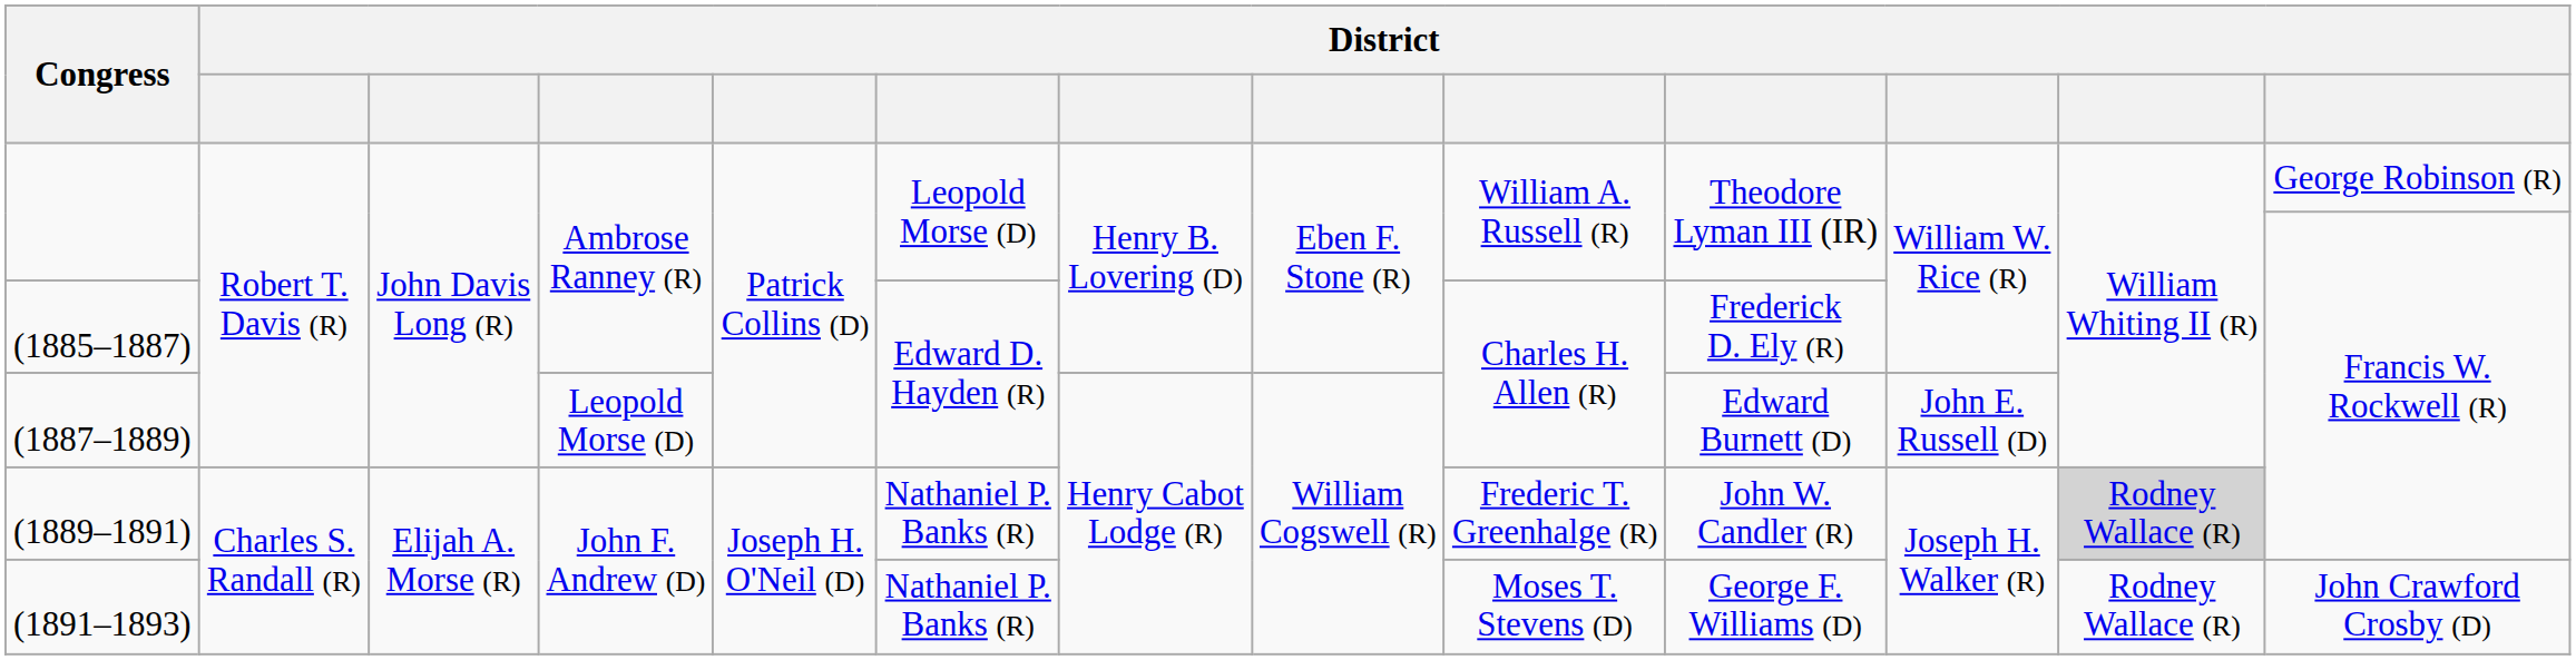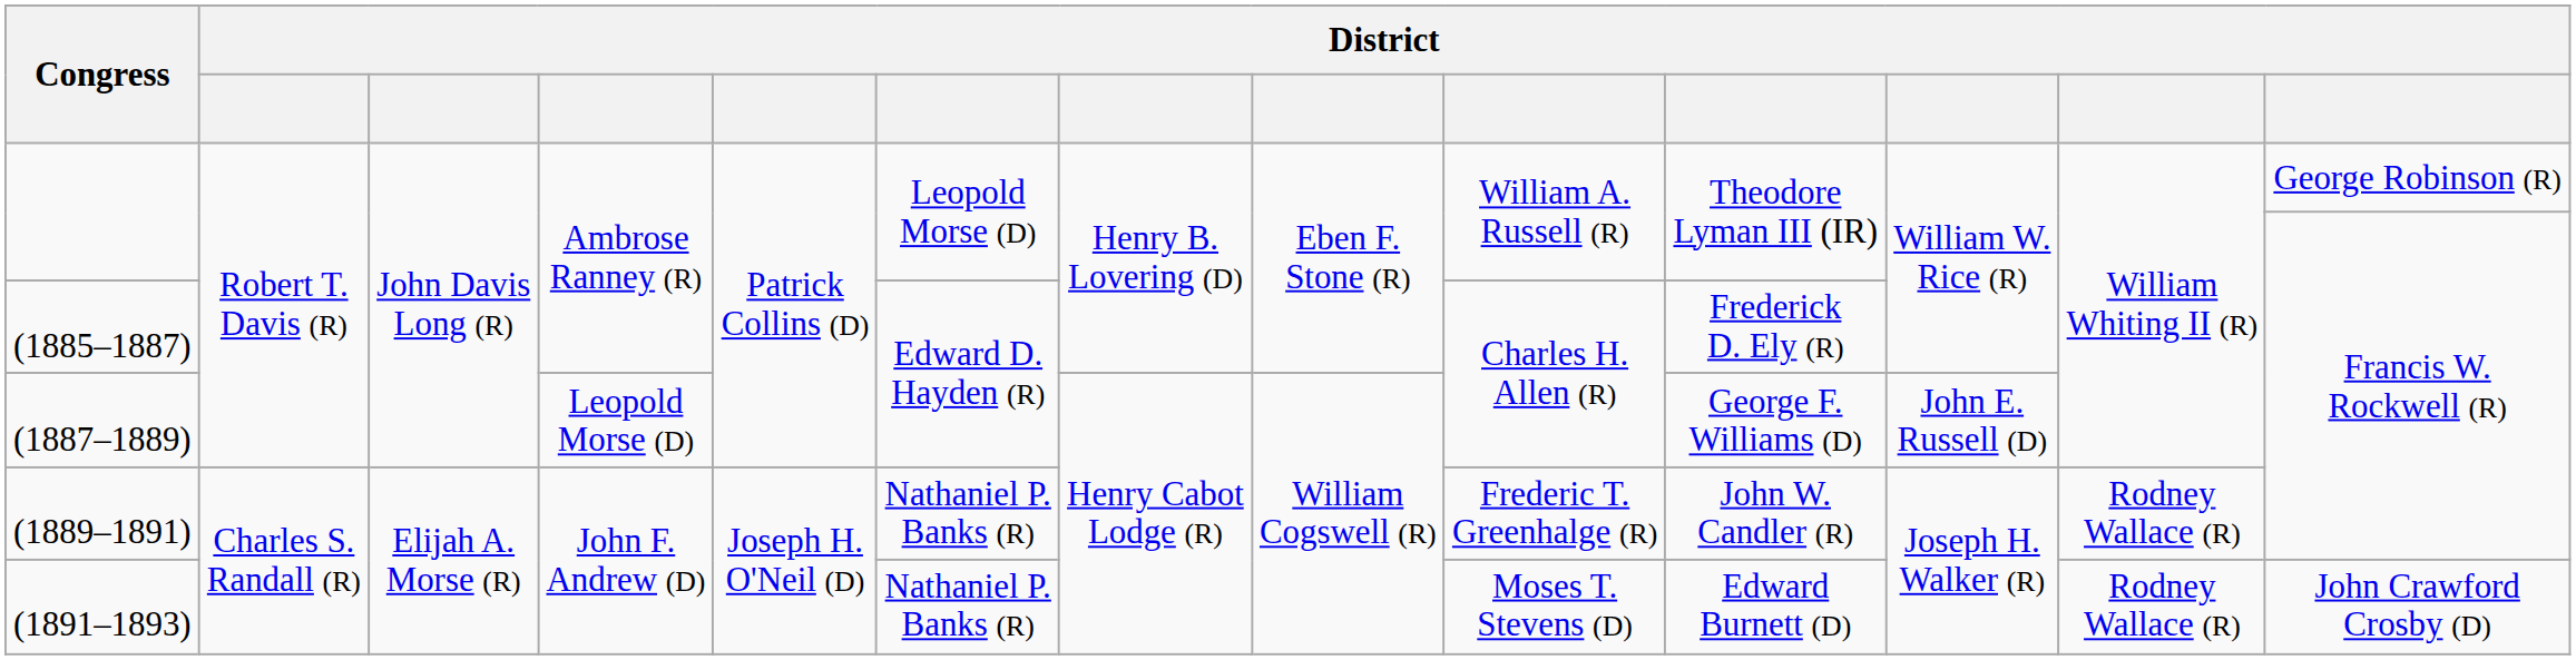 <table class=wikitable style="text-align:center">
 <tr style="height:2em">
 <th rowspan=2>Congress</th>
 <th colspan=12>District</th>
 </tr>
 <tr style="height:2em">
 <th></th>
 <th></th>
 <th></th>
 <th></th>
 <th></th>
 <th></th>
 <th></th>
 <th></th>
 <th></th>
 <th></th>
 <th></th>
 <th></th>
 </tr>
 <tr style="height:2em">
 <td scope=row rowspan=2><strong></strong><br></td>
 <td rowspan=4 ><a href='#'>Robert T.<br>Davis</a> <small>(R)</small></td>
 <td rowspan=4 ><a href='#'>John Davis<br>Long</a> <small>(R)</small></td>
 <td rowspan=3 ><a href='#'>Ambrose<br>Ranney</a> <small>(R)</small></td>
 <td rowspan=4 ><a href='#'>Patrick<br>Collins</a> <small>(D)</small></td>
 <td rowspan=2 ><a href='#'>Leopold<br>Morse</a> <small>(D)</small></td>
 <td rowspan=3 ><a href='#'>Henry B.<br>Lovering</a> <small>(D)</small></td>
 <td rowspan=3 ><a href='#'>Eben F.<br>Stone</a> <small>(R)</small></td>
 <td rowspan=2 ><a href='#'>William A.<br>Russell</a> <small>(R)</small></td>
 <td rowspan=2 ><a href='#'>Theodore<br>Lyman III</a> (IR)</td>
 <td rowspan=3 ><a href='#'>William W.<br>Rice</a> <small>(R)</small></td>
 <td rowspan=4 ><a href='#'>William<br>Whiting II</a> <small>(R)</small></td>
 <td><a href='#'>George Robinson</a> <small>(R)</small></td>
 </tr>
 <tr style="height:2em">
 <td rowspan=4 ><a href='#'>Francis W.<br>Rockwell</a> <small>(R)</small></td>
 </tr>
 <tr style="height:2em">
 <td scope=row><strong></strong><br>(1885–1887)</td>
 <td rowspan=2 ><a href='#'>Edward D.<br>Hayden</a> <small>(R)</small></td>
 <td rowspan=2 ><a href='#'>Charles H.<br>Allen</a> <small>(R)</small></td>
 <td><a href='#'>Frederick<br>D. Ely</a> <small>(R)</small></td>
 </tr>
 <tr style="height:2em">
 <td scope=row><strong></strong><br>(1887–1889)</td>
 <td><a href='#'>Leopold<br>Morse</a> <small>(D)</small></td>
 <td rowspan=3 ><a href='#'>Henry Cabot<br>Lodge</a> <small>(R)</small></td>
 <td rowspan=3 ><a href='#'>William<br>Cogswell</a> <small>(R)</small></td>
-<td><a href='#'>Edward<br>Burnett</a> <small>(D)</small></td>
+<td><a href='#'>George F.<br>Williams</a> <small>(D)</small></td>
 <td><a href='#'>John E.<br>Russell</a> <small>(D)</small></td>
 </tr>
 <tr style="height:2em">
 <td scope=row><strong></strong><br>(1889–1891)</td>
 <td rowspan=2 ><a href='#'>Charles S.<br>Randall</a> <small>(R)</small></td>
 <td rowspan=2 ><a href='#'>Elijah A.<br>Morse</a> <small>(R)</small></td>
 <td rowspan=2 ><a href='#'>John F.<br>Andrew</a> <small>(D)</small></td>
 <td rowspan=2 ><a href='#'>Joseph H.<br>O'Neil</a> <small>(D)</small></td>
 <td><a href='#'>Nathaniel P.<br>Banks</a> <small>(R)</small></td>
 <td><a href='#'>Frederic T.<br>Greenhalge</a> <small>(R)</small></td>
 <td><a href='#'>John W.<br>Candler</a> <small>(R)</small></td>
 <td rowspan=2 ><a href='#'>Joseph H.<br>Walker</a> <small>(R)</small></td>
-<td style="background: lightgrey;"><a href='#'>Rodney<br>Wallace</a> <small>(R)</small></td>
+<td><a href='#'>Rodney<br>Wallace</a> <small>(R)</small></td>
 </tr>
 <tr style="height:2em">
 <td scope=row><strong></strong><br>(1891–1893)</td>
 <td><a href='#'>Nathaniel P.<br>Banks</a> <small>(R)</small></td>
 <td><a href='#'>Moses T.<br>Stevens</a> <small>(D)</small></td>
-<td><a href='#'>George F.<br>Williams</a> <small>(D)</small></td>
+<td><a href='#'>Edward<br>Burnett</a> <small>(D)</small></td>
 <td><a href='#'>Rodney<br>Wallace</a> <small>(R)</small></td>
 <td><a href='#'>John Crawford<br>Crosby</a> <small>(D)</small></td>
 </tr>
 </table>
